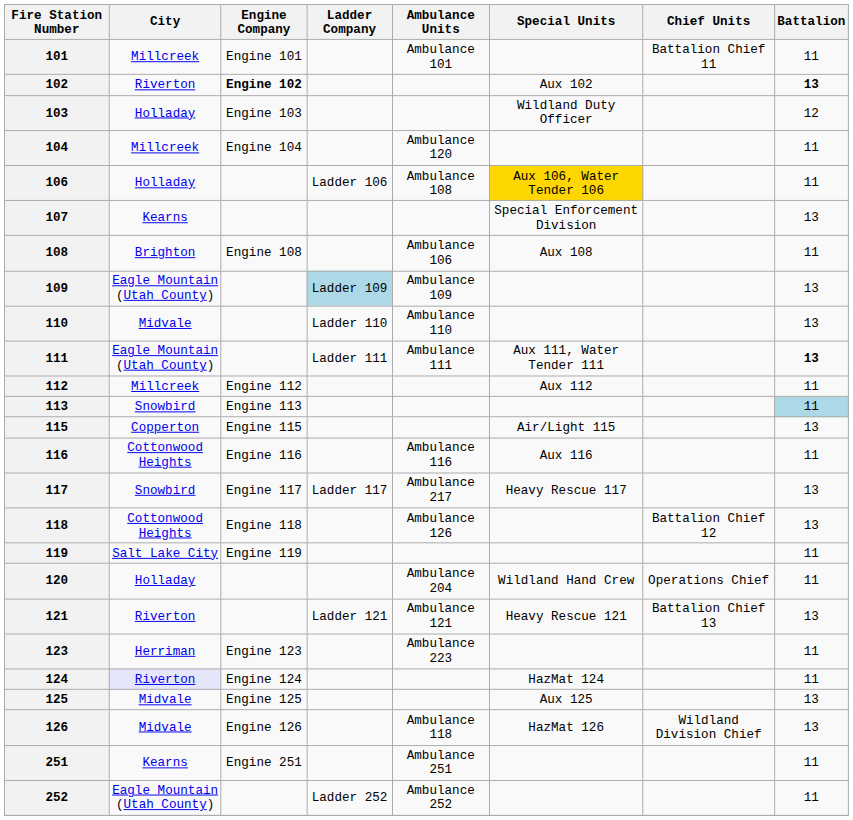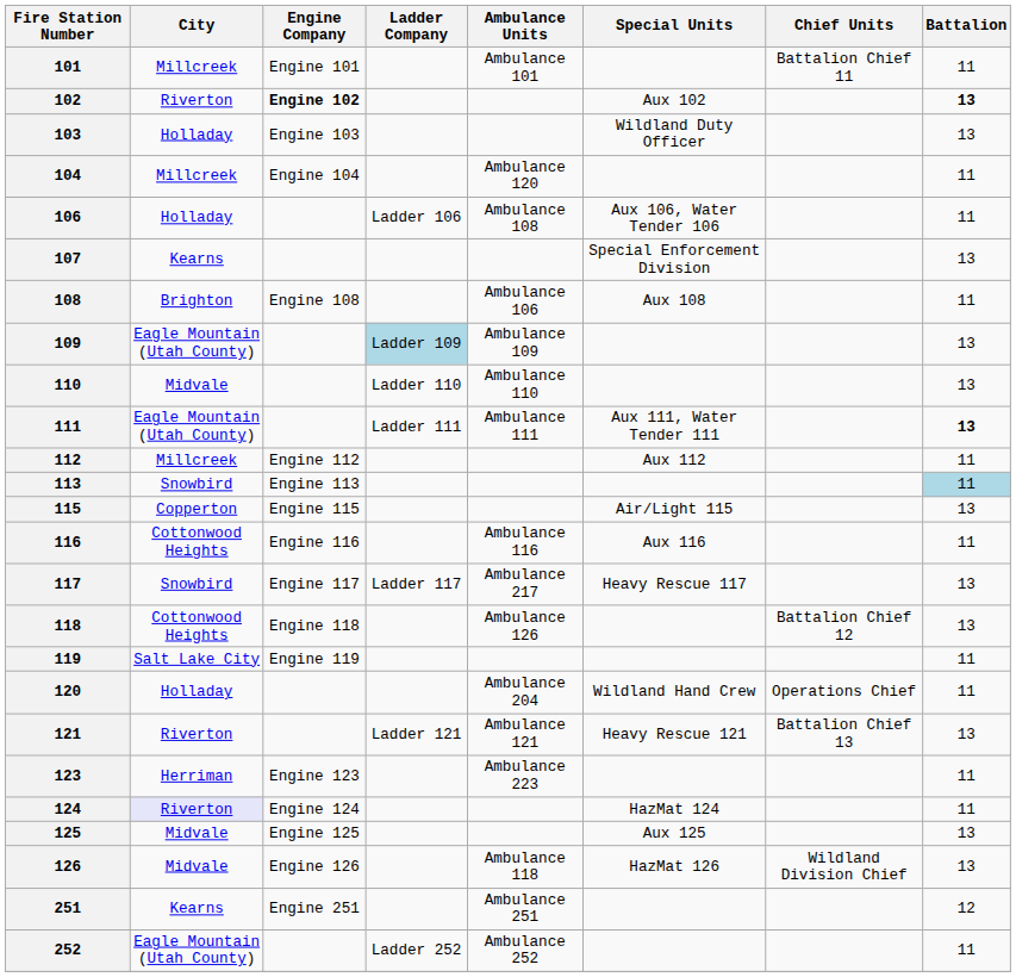 <table class=wikitable style="text-align:center;">
 <tr>
 <th>Fire Station Number</th>
 <th>City</th>
 <th>Engine Company</th>
 <th>Ladder Company</th>
 <th>Ambulance Units</th>
 <th>Special Units</th>
 <th>Chief Units</th>
 <th>Battalion</th>
 </tr>
 <tr>
 <th>101</th>
 <td><a href='#'>Millcreek</a></td>
 <td>Engine 101</td>
 <td></td>
 <td>Ambulance 101</td>
 <td></td>
 <td>Battalion Chief 11</td>
 <td>11</td>
 </tr>
 <tr>
 <th>102</th>
 <td><a href='#'>Riverton</a></td>
 <td><strong>Engine 102</strong></td>
 <td></td>
 <td></td>
 <td>Aux 102</td>
 <td></td>
 <td><strong>13</strong></td>
 </tr>
 <tr>
 <th>103</th>
 <td><a href='#'>Holladay</a></td>
 <td>Engine 103</td>
 <td></td>
 <td></td>
 <td>Wildland Duty Officer</td>
 <td></td>
-<td>12</td>
+<td>13</td>
 </tr>
 <tr>
 <th>104</th>
 <td><a href='#'>Millcreek</a></td>
 <td>Engine 104</td>
 <td></td>
 <td>Ambulance 120</td>
 <td></td>
 <td></td>
 <td>11</td>
 </tr>
 <tr>
 <th>106</th>
 <td><a href='#'>Holladay</a></td>
 <td></td>
 <td>Ladder 106</td>
 <td>Ambulance 108</td>
-<td style="background: gold;">Aux 106, Water Tender 106</td>
+<td>Aux 106, Water Tender 106</td>
 <td></td>
 <td>11</td>
 </tr>
 <tr>
 <th>107</th>
 <td><a href='#'>Kearns</a></td>
 <td></td>
 <td></td>
 <td></td>
 <td>Special Enforcement Division</td>
 <td></td>
 <td>13</td>
 </tr>
 <tr>
 <th>108</th>
 <td><a href='#'>Brighton</a></td>
 <td>Engine 108</td>
 <td></td>
 <td>Ambulance 106</td>
 <td>Aux 108</td>
 <td></td>
 <td>11</td>
 </tr>
 <tr>
 <th>109</th>
 <td><a href='#'>Eagle Mountain</a><br>(<a href='#'>Utah County</a>)</td>
 <td></td>
 <td style="background: lightblue;">Ladder 109</td>
 <td>Ambulance 109</td>
 <td></td>
 <td></td>
 <td>13</td>
 </tr>
 <tr>
 <th>110</th>
 <td><a href='#'>Midvale</a></td>
 <td></td>
 <td>Ladder 110</td>
 <td>Ambulance 110</td>
 <td></td>
 <td></td>
 <td>13</td>
 </tr>
 <tr>
 <th>111</th>
 <td><a href='#'>Eagle Mountain</a><br>(<a href='#'>Utah County</a>)</td>
 <td></td>
 <td>Ladder 111</td>
 <td>Ambulance 111</td>
 <td>Aux 111, Water Tender 111</td>
 <td></td>
 <td><strong>13</strong></td>
 </tr>
 <tr>
 <th>112</th>
 <td><a href='#'>Millcreek</a></td>
 <td>Engine 112</td>
 <td></td>
 <td></td>
 <td>Aux 112</td>
 <td></td>
 <td>11</td>
 </tr>
 <tr>
 <th>113</th>
 <td><a href='#'>Snowbird</a></td>
 <td>Engine 113</td>
 <td></td>
 <td></td>
 <td></td>
 <td></td>
 <td style="background: lightblue;">11</td>
 </tr>
 <tr>
 <th>115</th>
 <td><a href='#'>Copperton</a></td>
 <td>Engine 115</td>
 <td></td>
 <td></td>
 <td>Air/Light 115</td>
 <td></td>
 <td>13</td>
 </tr>
 <tr>
 <th>116</th>
 <td><a href='#'>Cottonwood Heights</a></td>
 <td>Engine 116</td>
 <td></td>
 <td>Ambulance 116</td>
 <td>Aux 116</td>
 <td></td>
 <td>11</td>
 </tr>
 <tr>
 <th>117</th>
 <td><a href='#'>Snowbird</a></td>
 <td>Engine 117</td>
 <td>Ladder 117</td>
 <td>Ambulance 217</td>
 <td>Heavy Rescue 117</td>
 <td></td>
 <td>13</td>
 </tr>
 <tr>
 <th>118</th>
 <td><a href='#'>Cottonwood Heights</a></td>
 <td>Engine 118</td>
 <td></td>
 <td>Ambulance 126</td>
 <td></td>
 <td>Battalion Chief 12</td>
 <td>13</td>
 </tr>
 <tr>
 <th>119</th>
 <td><a href='#'>Salt Lake City</a></td>
 <td>Engine 119</td>
 <td></td>
 <td></td>
 <td></td>
 <td></td>
 <td>11</td>
 </tr>
 <tr>
 <th>120</th>
 <td><a href='#'>Holladay</a></td>
 <td></td>
 <td></td>
 <td>Ambulance 204</td>
 <td>Wildland Hand Crew</td>
 <td>Operations Chief</td>
 <td>11</td>
 </tr>
 <tr>
 <th>121</th>
 <td><a href='#'>Riverton</a></td>
 <td></td>
 <td>Ladder 121</td>
 <td>Ambulance 121</td>
 <td>Heavy Rescue 121</td>
 <td>Battalion Chief 13</td>
 <td>13</td>
 </tr>
 <tr>
 <th>123</th>
 <td><a href='#'>Herriman</a></td>
 <td>Engine 123</td>
 <td></td>
 <td>Ambulance 223</td>
 <td></td>
 <td></td>
 <td>11</td>
 </tr>
 <tr>
 <th>124</th>
 <td style="background: lavender;"><a href='#'>Riverton</a></td>
 <td>Engine 124</td>
 <td></td>
 <td></td>
 <td>HazMat 124</td>
 <td></td>
 <td>11</td>
 </tr>
 <tr>
 <th>125</th>
 <td><a href='#'>Midvale</a></td>
 <td>Engine 125</td>
 <td></td>
 <td></td>
 <td>Aux 125</td>
 <td></td>
 <td>13</td>
 </tr>
 <tr>
 <th>126</th>
 <td><a href='#'>Midvale</a></td>
 <td>Engine 126</td>
 <td></td>
 <td>Ambulance 118</td>
 <td>HazMat 126</td>
 <td>Wildland Division Chief</td>
 <td>13</td>
 </tr>
 <tr>
 <th>251</th>
 <td><a href='#'>Kearns</a></td>
 <td>Engine 251</td>
 <td></td>
 <td>Ambulance 251</td>
 <td></td>
 <td></td>
-<td>11</td>
+<td>12</td>
 </tr>
 <tr>
 <th>252</th>
 <td><a href='#'>Eagle Mountain</a><br>(<a href='#'>Utah County</a>)</td>
 <td></td>
 <td>Ladder 252</td>
 <td>Ambulance 252</td>
 <td></td>
 <td></td>
 <td>11</td>
 </tr>
 <tr>
 </tr>
 </table>
